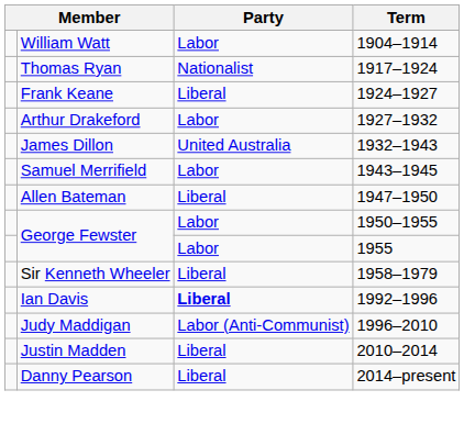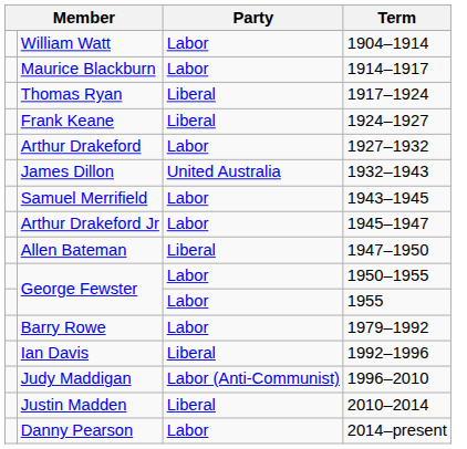 <table class="wikitable">
 <tr>
 <th colspan="2">Member</th>
 <th>Party</th>
 <th>Term</th>
 </tr>
 <tr>
 <td> </td>
 <td><a href='#'>William Watt</a></td>
 <td><a href='#'>Labor</a></td>
 <td>1904–1914</td>
 </tr>
 <tr>
 <td> </td>
+<td><a href='#'>Maurice Blackburn</a></td>
+<td><a href='#'>Labor</a></td>
+<td>1914–1917</td>
+</tr>
+<tr>
+<td> </td>
 <td><a href='#'>Thomas Ryan</a></td>
-<td><a href='#'>Nationalist</a></td>
+<td><a href='#'>Liberal</a></td>
 <td>1917–1924</td>
 </tr>
 <tr>
 <td> </td>
 <td><a href='#'>Frank Keane</a></td>
 <td><a href='#'>Liberal</a></td>
 <td>1924–1927</td>
 </tr>
 <tr>
 <td> </td>
 <td><a href='#'>Arthur Drakeford</a></td>
 <td><a href='#'>Labor</a></td>
 <td>1927–1932</td>
 </tr>
 <tr>
 <td> </td>
 <td><a href='#'>James Dillon</a></td>
 <td><a href='#'>United Australia</a></td>
 <td>1932–1943</td>
 </tr>
 <tr>
 <td> </td>
 <td><a href='#'>Samuel Merrifield</a></td>
 <td><a href='#'>Labor</a></td>
 <td>1943–1945</td>
 </tr>
 <tr>
 <td> </td>
+<td><a href='#'>Arthur Drakeford Jr</a></td>
+<td><a href='#'>Labor</a></td>
+<td>1945–1947</td>
+</tr>
+<tr>
+<td> </td>
 <td><a href='#'>Allen Bateman</a></td>
 <td><a href='#'>Liberal</a></td>
 <td>1947–1950</td>
 </tr>
 <tr>
 <td> </td>
 <td rowspan=2><a href='#'>George Fewster</a></td>
 <td><a href='#'>Labor</a></td>
 <td>1950–1955</td>
 </tr>
 <tr>
 <td> </td>
 <td><a href='#'>Labor</a></td>
 <td>1955</td>
 </tr>
 <tr>
 <td> </td>
-<td>Sir <a href='#'>Kenneth Wheeler</a></td>
-<td><a href='#'>Liberal</a></td>
-<td>1958–1979</td>
+<td><a href='#'>Barry Rowe</a></td>
+<td><a href='#'>Labor</a></td>
+<td>1979–1992</td>
 </tr>
 <tr>
 <td> </td>
 <td><a href='#'>Ian Davis</a></td>
-<td><strong><a href='#'>Liberal</a></strong></td>
+<td><a href='#'>Liberal</a></td>
 <td>1992–1996</td>
 </tr>
 <tr>
 <td> </td>
 <td><a href='#'>Judy Maddigan</a></td>
 <td><a href='#'>Labor (Anti-Communist)</a></td>
 <td>1996–2010</td>
 </tr>
 <tr>
 <td> </td>
 <td><a href='#'>Justin Madden</a></td>
 <td><a href='#'>Liberal</a></td>
 <td>2010–2014</td>
 </tr>
 <tr>
 <td> </td>
 <td><a href='#'>Danny Pearson</a></td>
-<td><a href='#'>Liberal</a></td>
+<td><a href='#'>Labor</a></td>
 <td>2014–present</td>
 </tr>
 </table>
